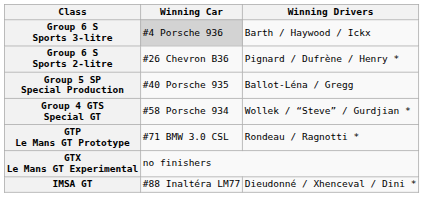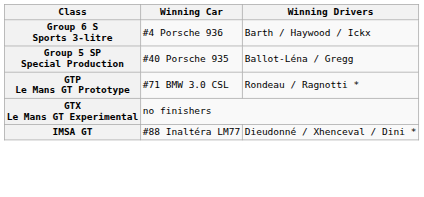 <table class="wikitable" style="font-size: 95%">
 <tr>
 <th>Class</th>
 <th>Winning Car</th>
 <th>Winning Drivers</th>
 </tr>
 <tr>
 <th>Group 6 S<br> Sports 3-litre</th>
-<td style="background: lightgrey;">#4 Porsche 936</td>
+<td>#4 Porsche 936</td>
 <td>Barth / Haywood / Ickx</td>
-</tr>
-<tr>
-<th>Group 6 S<br> Sports 2-litre</th>
-<td>#26 Chevron B36</td>
-<td>Pignard / Dufrène / Henry *</td>
 </tr>
 <tr>
 <th>Group 5 SP<br> Special Production</th>
 <td>#40 Porsche 935</td>
 <td>Ballot-Léna / Gregg</td>
-</tr>
-<tr>
-<th>Group 4 GTS<br> Special GT</th>
-<td>#58 Porsche 934</td>
-<td>Wollek / “Steve” / Gurdjian *</td>
 </tr>
 <tr>
 <th>GTP<br> Le Mans GT Prototype</th>
 <td>#71 BMW 3.0 CSL</td>
 <td>Rondeau / Ragnotti *</td>
 </tr>
 <tr>
 <th>GTX<br> Le Mans GT Experimental</th>
 <td colspan=2>no finishers</td>
 </tr>
 <tr>
 <th>IMSA GT</th>
 <td>#88 Inaltéra LM77</td>
 <td>Dieudonné / Xhenceval / Dini *</td>
 </tr>
 </table>
